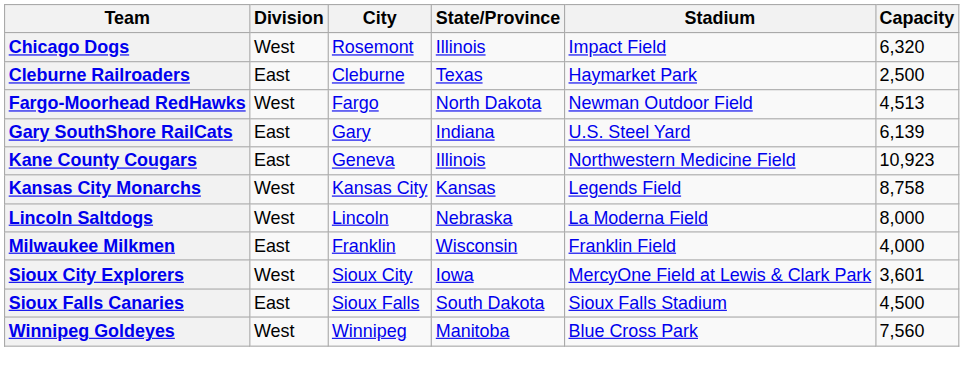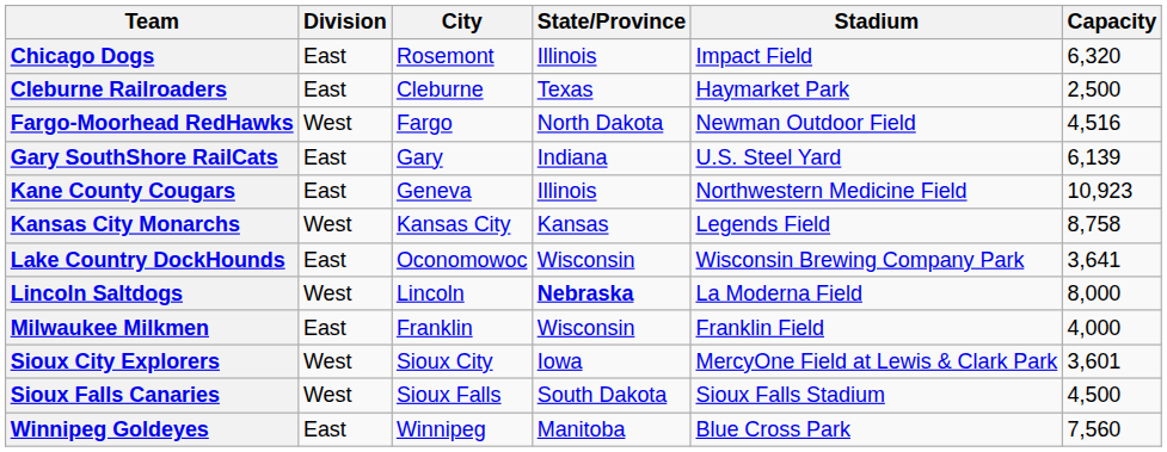 <table class="wikitable sortable">
 <tr>
 <th scope="col">Team</th>
 <th scope="col">Division</th>
 <th scope="col">City</th>
 <th scope="col">State/Province</th>
 <th scope="col">Stadium</th>
 <th scope="col">Capacity</th>
 </tr>
 <tr>
 <th scope="row" style="text-align:left"><a href='#'>Chicago Dogs</a></th>
-<td>West</td>
+<td>East</td>
 <td><a href='#'>Rosemont</a></td>
 <td><a href='#'>Illinois</a></td>
 <td><a href='#'>Impact Field</a></td>
 <td>6,320</td>
 </tr>
 <tr>
 <th scope="row" style="text-align:left"><a href='#'>Cleburne Railroaders</a></th>
 <td>East</td>
 <td><a href='#'>Cleburne</a></td>
 <td><a href='#'>Texas</a></td>
 <td><a href='#'>Haymarket Park</a></td>
 <td>2,500</td>
 </tr>
 <tr>
 <th scope="row" style="text-align:left"><a href='#'>Fargo-Moorhead RedHawks</a></th>
 <td>West</td>
 <td><a href='#'>Fargo</a></td>
 <td><a href='#'>North Dakota</a></td>
 <td><a href='#'>Newman Outdoor Field</a></td>
-<td>4,513</td>
+<td>4,516</td>
 </tr>
 <tr>
 <th scope="row" style="text-align:left"><a href='#'>Gary SouthShore RailCats</a></th>
 <td>East</td>
 <td><a href='#'>Gary</a></td>
 <td><a href='#'>Indiana</a></td>
 <td><a href='#'>U.S. Steel Yard</a></td>
 <td>6,139</td>
 </tr>
 <tr>
 <th scope="row" style="text-align:left"><a href='#'>Kane County Cougars</a></th>
 <td>East</td>
 <td><a href='#'>Geneva</a></td>
 <td><a href='#'>Illinois</a></td>
 <td><a href='#'>Northwestern Medicine Field</a></td>
 <td>10,923</td>
 </tr>
 <tr>
 <th scope="row" style="text-align:left"><a href='#'>Kansas City Monarchs</a></th>
 <td>West</td>
 <td><a href='#'>Kansas City</a></td>
 <td><a href='#'>Kansas</a></td>
 <td><a href='#'>Legends Field</a></td>
 <td>8,758</td>
 </tr>
 <tr>
+<th scope="row" style="text-align:left"><a href='#'>Lake Country DockHounds</a></th>
+<td>East</td>
+<td><a href='#'>Oconomowoc</a></td>
+<td><a href='#'>Wisconsin</a></td>
+<td><a href='#'>Wisconsin Brewing Company Park</a></td>
+<td>3,641</td>
+</tr>
+<tr>
 <th scope="row" style="text-align:left"><a href='#'>Lincoln Saltdogs</a></th>
 <td>West</td>
 <td><a href='#'>Lincoln</a></td>
-<td><a href='#'>Nebraska</a></td>
+<td><strong><a href='#'>Nebraska</a></strong></td>
 <td><a href='#'>La Moderna Field</a></td>
 <td>8,000</td>
 </tr>
 <tr>
 <th scope="row" style="text-align:left"><a href='#'>Milwaukee Milkmen</a></th>
 <td>East</td>
 <td><a href='#'>Franklin</a></td>
 <td><a href='#'>Wisconsin</a></td>
 <td><a href='#'>Franklin Field</a></td>
 <td>4,000</td>
 </tr>
 <tr>
 <th scope="row" style="text-align:left"><a href='#'>Sioux City Explorers</a></th>
 <td>West</td>
 <td><a href='#'>Sioux City</a></td>
 <td><a href='#'>Iowa</a></td>
 <td><a href='#'>MercyOne Field at Lewis & Clark Park</a></td>
 <td>3,601</td>
 </tr>
 <tr>
 <th scope="row" style="text-align:left"><a href='#'>Sioux Falls Canaries</a></th>
-<td>East</td>
+<td>West</td>
 <td><a href='#'>Sioux Falls</a></td>
 <td><a href='#'>South Dakota</a></td>
 <td><a href='#'>Sioux Falls Stadium</a></td>
 <td>4,500</td>
 </tr>
 <tr>
 <th scope="row" style="text-align:left"><a href='#'>Winnipeg Goldeyes</a></th>
-<td>West</td>
+<td>East</td>
 <td><a href='#'>Winnipeg</a></td>
 <td><a href='#'>Manitoba</a></td>
 <td><a href='#'>Blue Cross Park</a></td>
 <td>7,560</td>
 </tr>
 </table>
